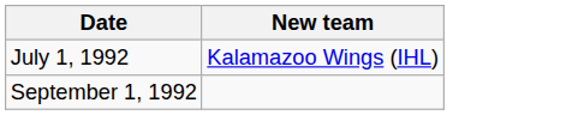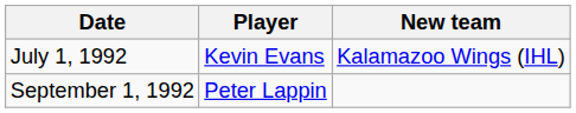 <table class="wikitable">
 <tr>
 <th>Date</th>
+<th>Player</th>
 <th>New team</th>
 </tr>
 <tr>
 <td>July 1, 1992</td>
+<td><a href='#'>Kevin Evans</a></td>
 <td><a href='#'>Kalamazoo Wings</a> (<a href='#'>IHL</a>)</td>
 </tr>
 <tr>
 <td>September 1, 1992</td>
+<td><a href='#'>Peter Lappin</a></td>
 <td></td>
 </tr>
 </table>
